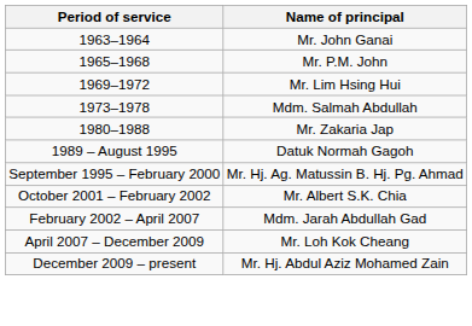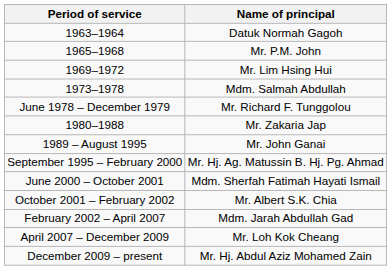 <table class="wikitable" style="text-align: center;font-size:89%;">
 <tr>
 <th>Period of service</th>
 <th>Name of principal</th>
 </tr>
 <tr>
 <td>1963–1964</td>
-<td>Mr. John Ganai</td>
+<td>Datuk Normah Gagoh</td>
 </tr>
 <tr>
 <td>1965–1968</td>
 <td>Mr. P.M. John</td>
 </tr>
 <tr>
 <td>1969–1972</td>
 <td>Mr. Lim Hsing Hui</td>
 </tr>
 <tr>
 <td>1973–1978</td>
 <td>Mdm. Salmah Abdullah</td>
 </tr>
 <tr>
+<td>June 1978 – December 1979</td>
+<td>Mr. Richard F. Tunggolou</td>
+</tr>
+<tr>
 <td>1980–1988</td>
 <td>Mr. Zakaria Jap</td>
 </tr>
 <tr>
 <td>1989 – August 1995</td>
-<td>Datuk Normah Gagoh</td>
+<td>Mr. John Ganai</td>
 </tr>
 <tr>
 <td>September 1995 – February 2000</td>
 <td>Mr. Hj. Ag. Matussin B. Hj. Pg. Ahmad</td>
+</tr>
+<tr>
+<td>June 2000 – October 2001</td>
+<td>Mdm. Sherfah Fatimah Hayati Ismail</td>
 </tr>
 <tr>
 <td>October 2001 – February 2002</td>
 <td>Mr. Albert S.K. Chia</td>
 </tr>
 <tr>
 <td>February 2002 – April 2007</td>
 <td>Mdm. Jarah Abdullah Gad</td>
 </tr>
 <tr>
 <td>April 2007 – December 2009</td>
 <td>Mr. Loh Kok Cheang</td>
 </tr>
 <tr>
 <td>December 2009 – present</td>
 <td>Mr. Hj. Abdul Aziz Mohamed Zain</td>
 </tr>
 </table>
